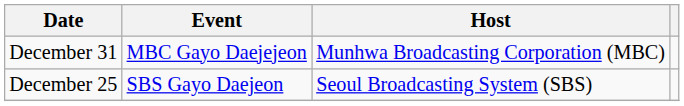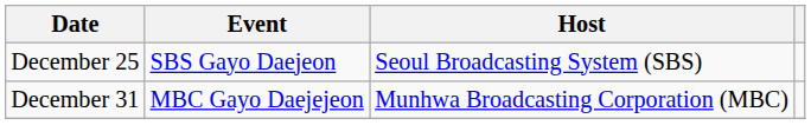 <table class="wikitable sortable">
 <tr>
 <th>Date</th>
 <th>Event</th>
 <th>Host</th>
 <th scope="col" class="unsortable"></th>
 </tr>
 <tr>
+<td>December 25</td>
+<td><a href='#'>SBS Gayo Daejeon</a></td>
+<td><a href='#'>Seoul Broadcasting System</a> (SBS)</td>
+<td style="text-align:center"></td>
+</tr>
+<tr>
 <td>December 31</td>
 <td><a href='#'>MBC Gayo Daejejeon</a></td>
 <td><a href='#'>Munhwa Broadcasting Corporation</a> (MBC)</td>
 <td style="text-align:center"></td>
 </tr>
 <tr>
-<td>December 25</td>
-<td><a href='#'>SBS Gayo Daejeon</a></td>
-<td><a href='#'>Seoul Broadcasting System</a> (SBS)</td>
-<td style="text-align:center"></td>
-</tr>
-<tr>
 </tr>
 </table>
